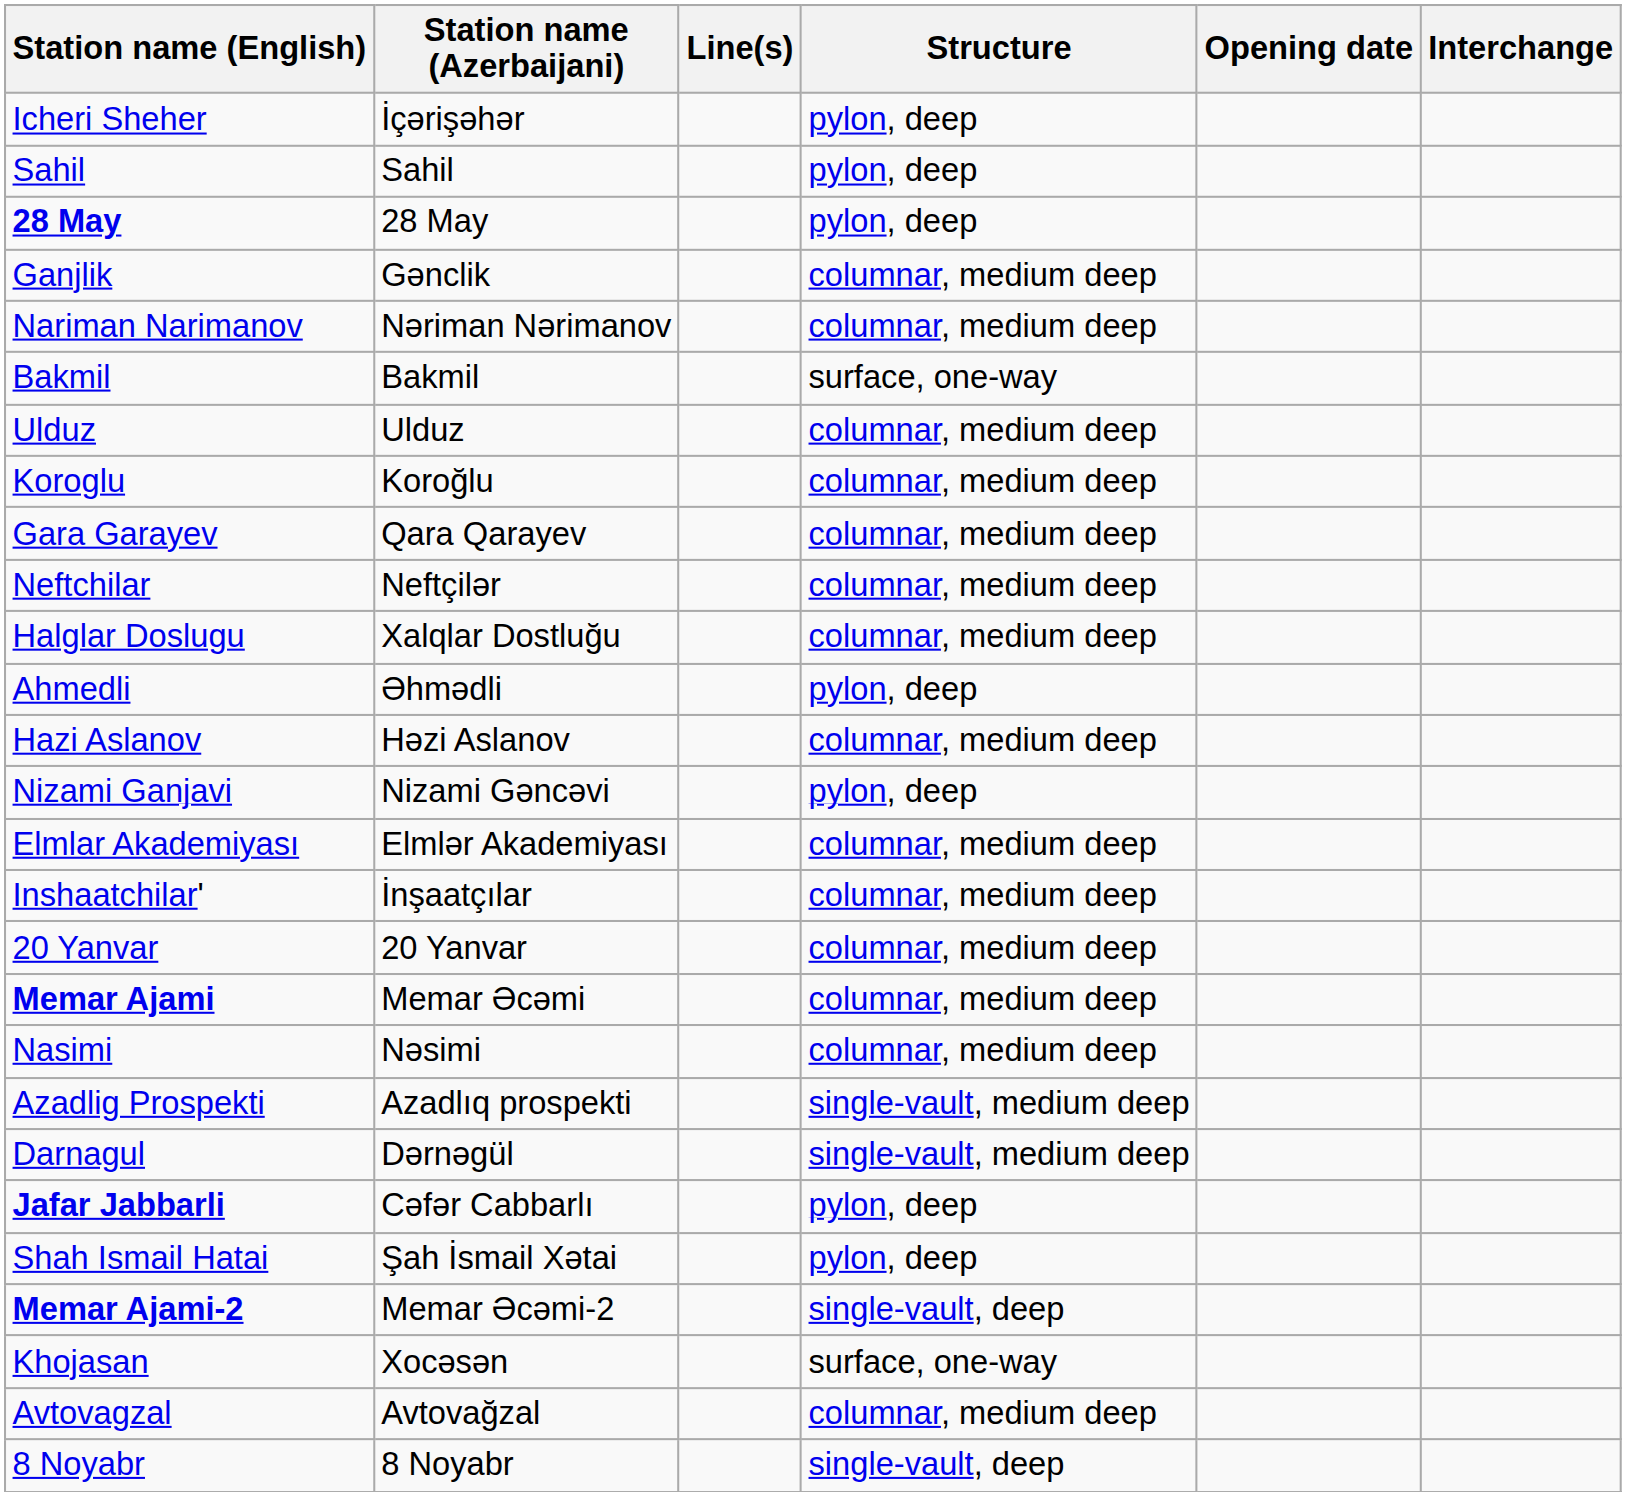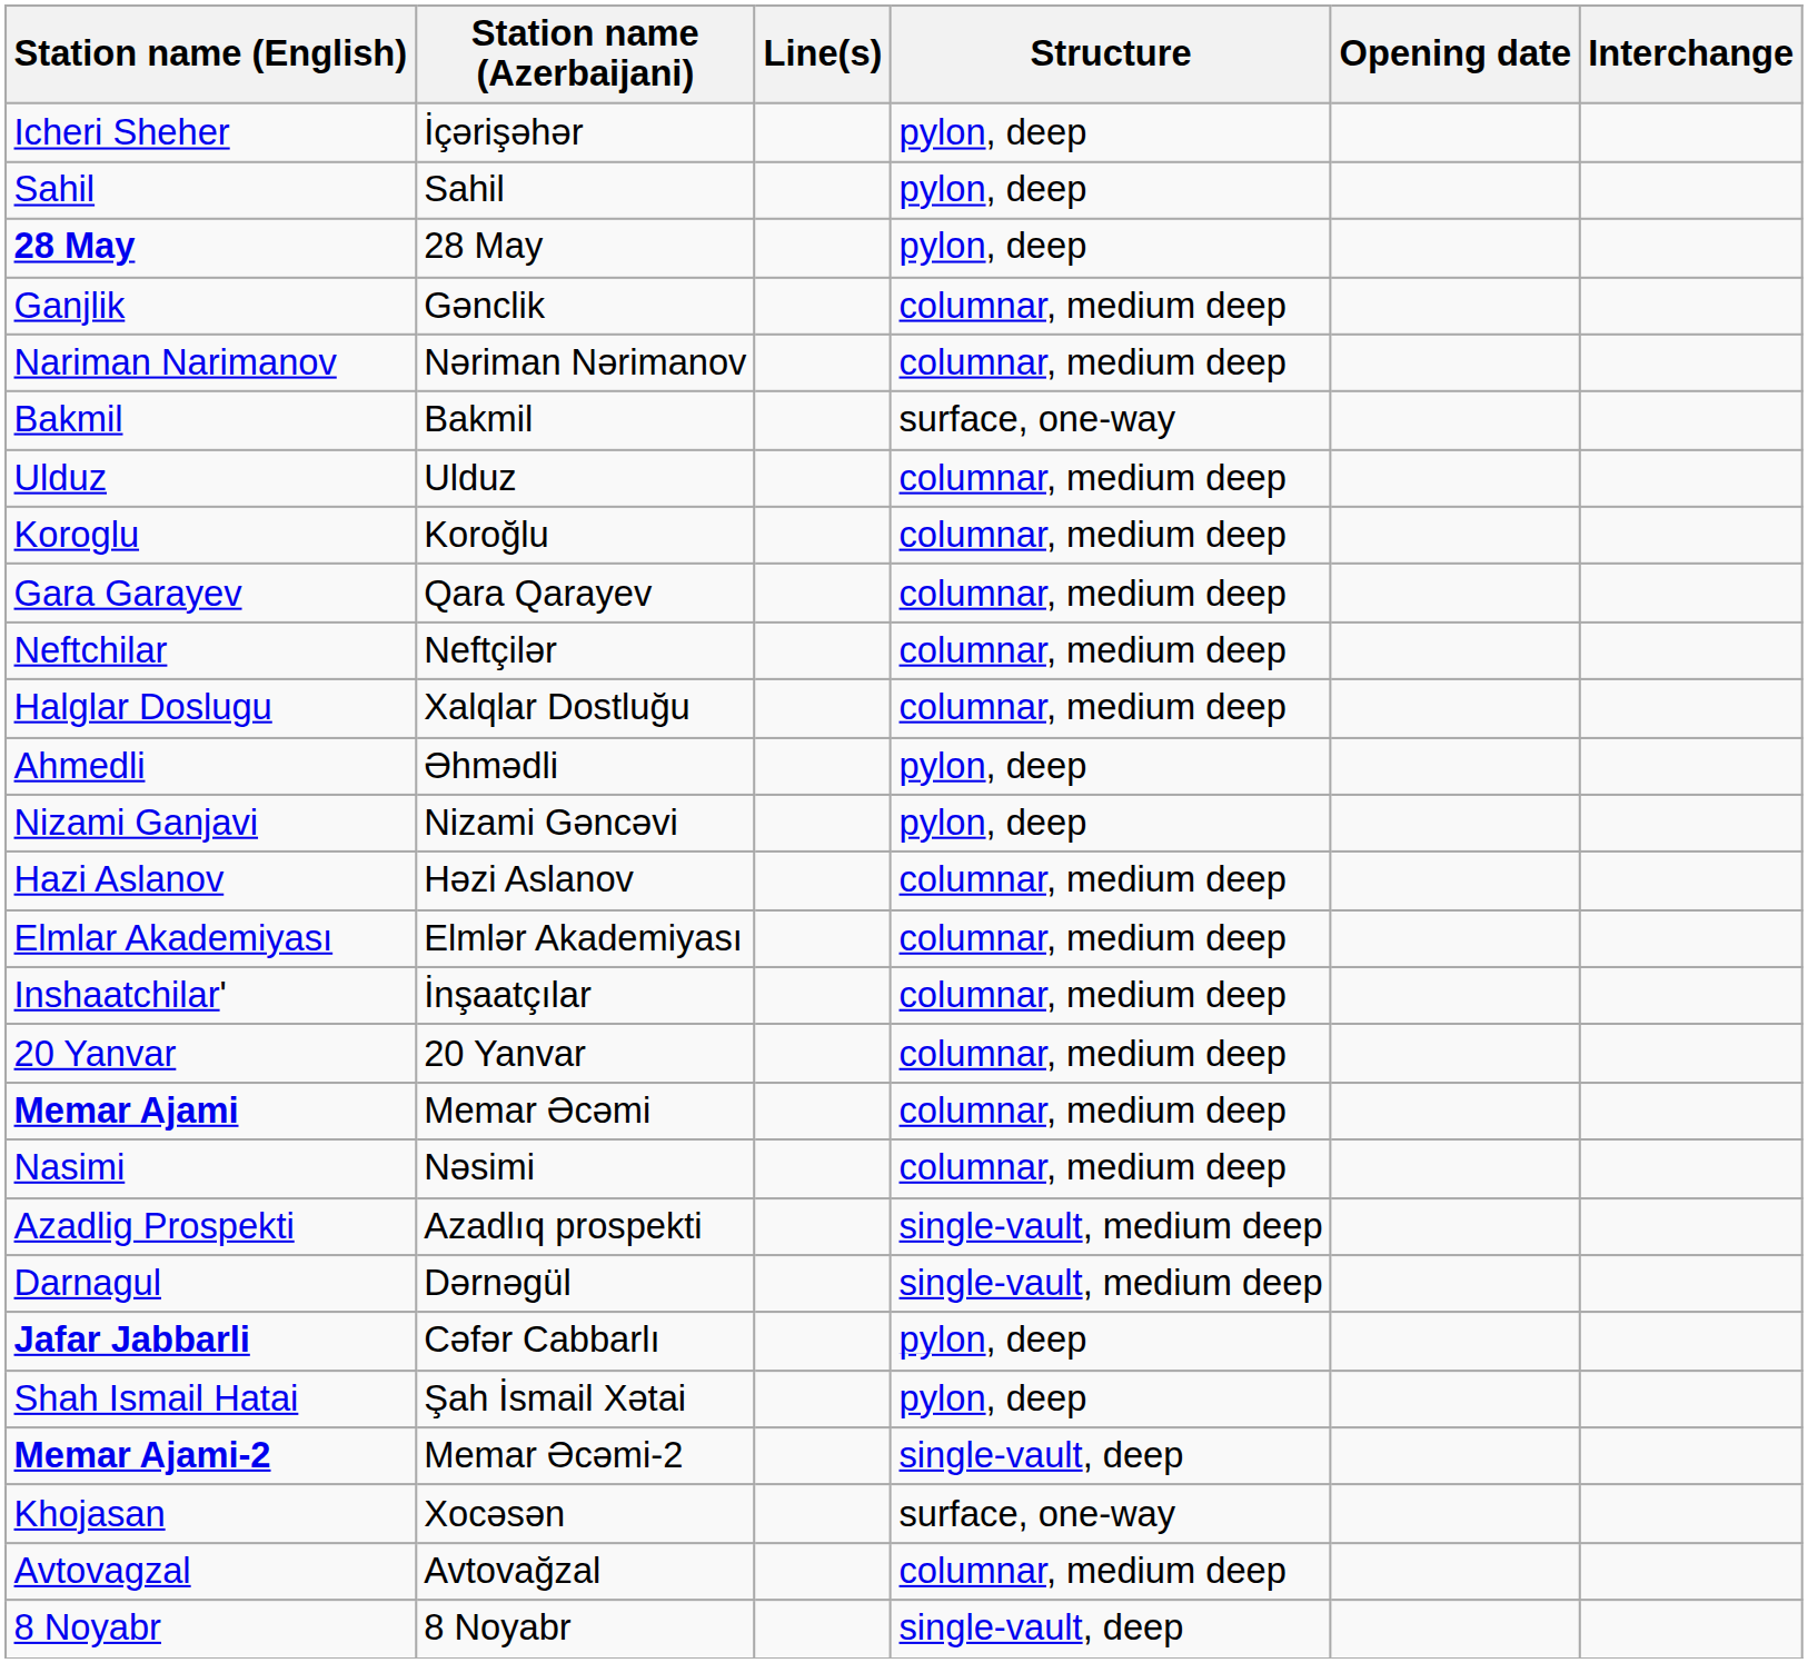 <table class="wikitable sortable">
 <tr>
 <th scope="col">Station name (English)</th>
 <th scope="col">Station name<br>(Azerbaijani)</th>
 <th scope="col">Line(s)</th>
 <th scope="col">Structure</th>
 <th scope="col">Opening date</th>
 <th scope="col">Interchange</th>
 </tr>
 <tr>
 <td><a href='#'>Icheri Sheher</a></td>
 <td>İçərişəhər</td>
 <td></td>
 <td><a href='#'>pylon</a>, deep</td>
 <td></td>
 <td></td>
 </tr>
 <tr>
 <td><a href='#'>Sahil</a></td>
 <td>Sahil</td>
 <td></td>
 <td><a href='#'>pylon</a>, deep</td>
 <td></td>
 <td></td>
 </tr>
 <tr>
 <td><strong><a href='#'>28 May</a></strong></td>
 <td>28 May</td>
 <td>  </td>
 <td><a href='#'>pylon</a>, deep</td>
 <td></td>
 <td>   </td>
 </tr>
 <tr>
 <td><a href='#'>Ganjlik</a></td>
 <td>Gənclik</td>
 <td> </td>
 <td><a href='#'>columnar</a>, medium deep</td>
 <td></td>
 <td></td>
 </tr>
 <tr>
 <td><a href='#'>Nariman Narimanov</a></td>
 <td>Nəriman Nərimanov</td>
 <td> </td>
 <td><a href='#'>columnar</a>, medium deep</td>
 <td></td>
 <td></td>
 </tr>
 <tr>
 <td><a href='#'>Bakmil</a></td>
 <td>Bakmil</td>
 <td> </td>
 <td>surface, one-way</td>
 <td></td>
 <td></td>
 </tr>
 <tr>
 <td><a href='#'>Ulduz</a></td>
 <td>Ulduz</td>
 <td> </td>
 <td><a href='#'>columnar</a>, medium deep</td>
 <td></td>
 <td></td>
 </tr>
 <tr>
 <td><a href='#'>Koroglu</a></td>
 <td>Koroğlu</td>
 <td> </td>
 <td><a href='#'>columnar</a>, medium deep</td>
 <td></td>
 <td>  </td>
 </tr>
 <tr>
 <td><a href='#'>Gara Garayev</a></td>
 <td>Qara Qarayev</td>
 <td> </td>
 <td><a href='#'>columnar</a>, medium deep</td>
 <td></td>
 <td></td>
 </tr>
 <tr>
 <td><a href='#'>Neftchilar</a></td>
 <td>Neftçilər</td>
 <td> </td>
 <td><a href='#'>columnar</a>, medium deep</td>
 <td></td>
 <td></td>
 </tr>
 <tr>
 <td><a href='#'>Halglar Doslugu</a></td>
 <td>Xalqlar Dostluğu</td>
 <td> </td>
 <td><a href='#'>columnar</a>, medium deep</td>
 <td></td>
 <td></td>
 </tr>
 <tr>
 <td><a href='#'>Ahmedli</a></td>
 <td>Əhmədli</td>
 <td> </td>
 <td><a href='#'>pylon</a>, deep</td>
 <td></td>
 <td></td>
 </tr>
 <tr>
+<td><a href='#'>Nizami Ganjavi</a></td>
+<td>Nizami Gəncəvi</td>
+<td></td>
+<td><a href='#'>pylon</a>, deep</td>
+<td></td>
+<td></td>
+</tr>
+<tr>
 <td><a href='#'>Hazi Aslanov</a></td>
 <td>Həzi Aslanov</td>
 <td> </td>
 <td><a href='#'>columnar</a>, medium deep</td>
-<td></td>
-<td></td>
-</tr>
-<tr>
-<td><a href='#'>Nizami Ganjavi</a></td>
-<td>Nizami Gəncəvi</td>
-<td></td>
-<td><a href='#'>pylon</a>, deep</td>
 <td></td>
 <td></td>
 </tr>
 <tr>
 <td><a href='#'>Elmlar Akademiyası</a></td>
 <td>Elmlər Akademiyası</td>
 <td> </td>
 <td><a href='#'>columnar</a>, medium deep</td>
 <td></td>
 <td></td>
 </tr>
 <tr>
 <td><a href='#'>Inshaatchilar</a>'</td>
 <td>İnşaatçılar</td>
 <td></td>
 <td><a href='#'>columnar</a>, medium deep</td>
 <td></td>
 <td></td>
 </tr>
 <tr>
 <td><a href='#'>20 Yanvar</a></td>
 <td>20 Yanvar</td>
 <td></td>
 <td><a href='#'>columnar</a>, medium deep</td>
 <td></td>
 <td></td>
 </tr>
 <tr>
 <td><strong><a href='#'>Memar Ajami</a></strong></td>
 <td>Memar Əcəmi</td>
 <td> </td>
 <td><a href='#'>columnar</a>, medium deep</td>
 <td></td>
 <td></td>
 </tr>
 <tr>
 <td><a href='#'>Nasimi</a></td>
 <td>Nəsimi</td>
 <td></td>
 <td><a href='#'>columnar</a>, medium deep</td>
 <td></td>
 <td></td>
 </tr>
 <tr>
 <td><a href='#'>Azadlig Prospekti</a></td>
 <td>Azadlıq prospekti</td>
 <td></td>
 <td><a href='#'>single-vault</a>, medium deep</td>
 <td></td>
 <td></td>
 </tr>
 <tr>
 <td><a href='#'>Darnagul</a></td>
 <td>Dərnəgül</td>
 <td></td>
 <td><a href='#'>single-vault</a>, medium deep</td>
 <td></td>
 <td></td>
 </tr>
 <tr>
 <td><strong><a href='#'>Jafar Jabbarli</a></strong></td>
 <td>Cəfər Cabbarlı</td>
 <td> </td>
 <td><a href='#'>pylon</a>, deep</td>
 <td></td>
 <td>   </td>
 </tr>
 <tr>
 <td><a href='#'>Shah Ismail Hatai</a></td>
 <td>Şah İsmail Xətai</td>
 <td></td>
 <td><a href='#'>pylon</a>, deep</td>
 <td></td>
 <td></td>
 </tr>
 <tr>
 <td><strong><a href='#'>Memar Ajami-2</a></strong></td>
 <td>Memar Əcəmi-2</td>
 <td>  </td>
 <td><a href='#'>single-vault</a>, deep</td>
 <td></td>
 <td></td>
 </tr>
 <tr>
 <td><a href='#'>Khojasan</a></td>
 <td>Xocəsən</td>
 <td> </td>
 <td>surface, one-way</td>
 <td></td>
 <td></td>
 </tr>
 <tr>
 <td><a href='#'>Avtovagzal</a></td>
 <td>Avtovağzal</td>
 <td> </td>
 <td><a href='#'>columnar</a>, medium deep</td>
 <td></td>
 <td></td>
 </tr>
 <tr>
 <td><a href='#'>8 Noyabr</a></td>
 <td>8 Noyabr</td>
 <td> </td>
 <td><a href='#'>single-vault</a>, deep</td>
 <td></td>
 <td></td>
 </tr>
 <tr>
 </tr>
 </table>
